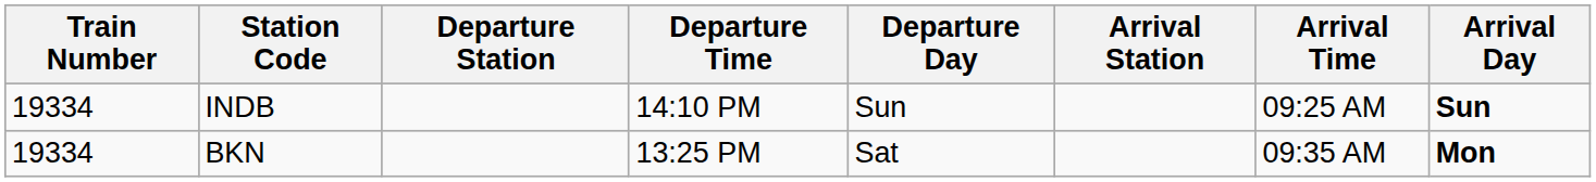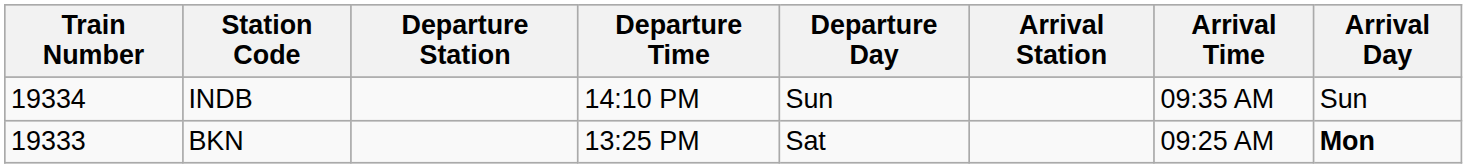 <table class="wikitable">
 <tr>
 <th>Train Number</th>
 <th>Station Code</th>
 <th>Departure Station</th>
 <th>Departure Time</th>
 <th>Departure Day</th>
 <th>Arrival Station</th>
 <th>Arrival Time</th>
 <th>Arrival Day</th>
 </tr>
 <tr>
 <td>19334</td>
 <td>INDB</td>
 <td></td>
 <td>14:10 PM</td>
 <td>Sun</td>
 <td></td>
-<td>09:25 AM</td>
-<td><strong>Sun</strong></td>
+<td>09:35 AM</td>
+<td>Sun</td>
 </tr>
 <tr>
-<td>19334</td>
+<td>19333</td>
 <td>BKN</td>
 <td></td>
 <td>13:25 PM</td>
 <td>Sat</td>
 <td></td>
-<td>09:35 AM</td>
+<td>09:25 AM</td>
 <td><strong>Mon</strong></td>
 </tr>
 </table>
